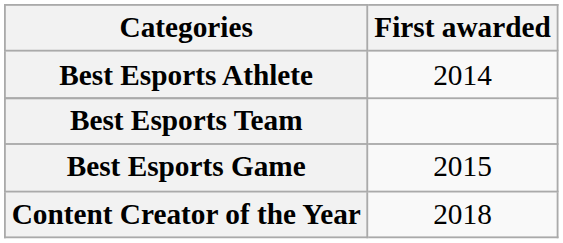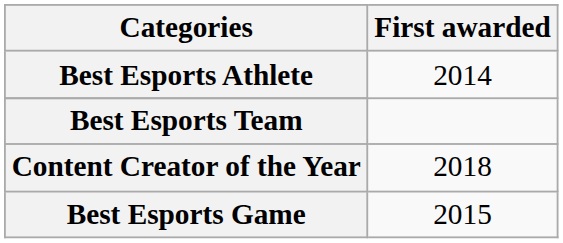 <table class="wikitable">
 <tr>
 <th scope="col">Categories</th>
 <th align="center" scope="col">First awarded</th>
 </tr>
 <tr>
 <th scope="row">Best Esports Athlete</th>
 <td rowspan="2" align="center">2014</td>
 </tr>
 <tr>
 </tr>
 <tr>
 <th scope="row">Best Esports Team</th>
 </tr>
 <tr>
+<th scope="row">Content Creator of the Year</th>
+<td align="center">2018</td>
+</tr>
+<tr>
 <th scope="row">Best Esports Game</th>
 <td align="center">2015</td>
 </tr>
-<tr>
-<th scope="row">Content Creator of the Year</th>
-<td align="center">2018</td>
-</tr>
 </table>
